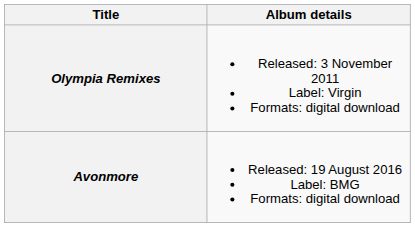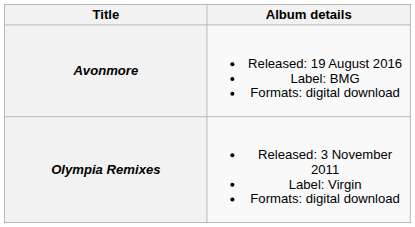 <table class="wikitable plainrowheaders" style="text-align:center;">
 <tr>
 <th scope="col" style="width:15em;">Title</th>
 <th scope="col" style="width:15em;">Album details</th>
 </tr>
 <tr>
+<th scope="row"><em>Avonmore</em></th>
+<td><br><ul><li>Released: 19 August 2016</li><li>Label: BMG</li><li>Formats: digital download</li></ul></td>
+</tr>
+<tr>
 <th scope="row"><em>Olympia Remixes</em></th>
 <td><br><ul><li>Released: 3 November 2011</li><li>Label: Virgin</li><li>Formats: digital download</li></ul></td>
 </tr>
-<tr>
-<th scope="row"><em>Avonmore</em></th>
-<td><br><ul><li>Released: 19 August 2016</li><li>Label: BMG</li><li>Formats: digital download</li></ul></td>
-</tr>
 </table>
